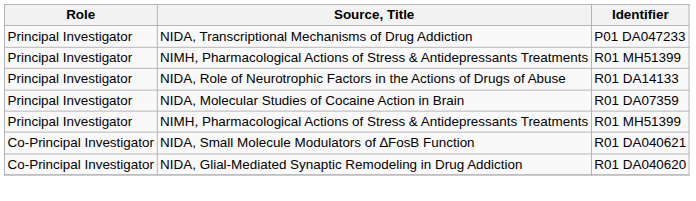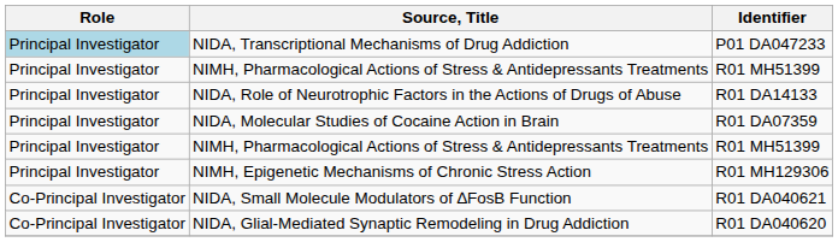 <table class="wikitable">
 <tr>
 <th>Role</th>
 <th>Source, Title</th>
 <th>Identifier</th>
 </tr>
 <tr>
-<td>Principal Investigator</td>
+<td style="background: lightblue;">Principal Investigator</td>
 <td>NIDA, Transcriptional Mechanisms of Drug Addiction</td>
 <td>P01 DA047233</td>
 </tr>
 <tr>
 <td>Principal Investigator</td>
 <td>NIMH, Pharmacological Actions of Stress & Antidepressants Treatments</td>
 <td>R01 MH51399</td>
 </tr>
 <tr>
 <td>Principal Investigator</td>
 <td>NIDA, Role of Neurotrophic Factors in the Actions of Drugs of Abuse</td>
 <td>R01 DA14133</td>
 </tr>
 <tr>
 <td>Principal Investigator</td>
 <td>NIDA, Molecular Studies of Cocaine Action in Brain</td>
 <td>R01 DA07359</td>
 </tr>
 <tr>
 <td>Principal Investigator</td>
 <td>NIMH, Pharmacological Actions of Stress & Antidepressants Treatments</td>
 <td>R01 MH51399</td>
 </tr>
 <tr>
+<td>Principal Investigator</td>
+<td>NIMH, Epigenetic Mechanisms of Chronic Stress Action</td>
+<td>R01 MH129306</td>
+</tr>
+<tr>
 <td>Co-Principal Investigator</td>
 <td>NIDA, Small Molecule Modulators of ∆FosB Function</td>
 <td>R01 DA040621</td>
 </tr>
 <tr>
 <td>Co-Principal Investigator</td>
 <td>NIDA, Glial-Mediated Synaptic Remodeling in Drug Addiction</td>
 <td>R01 DA040620</td>
 </tr>
 <tr>
 </tr>
 </table>
